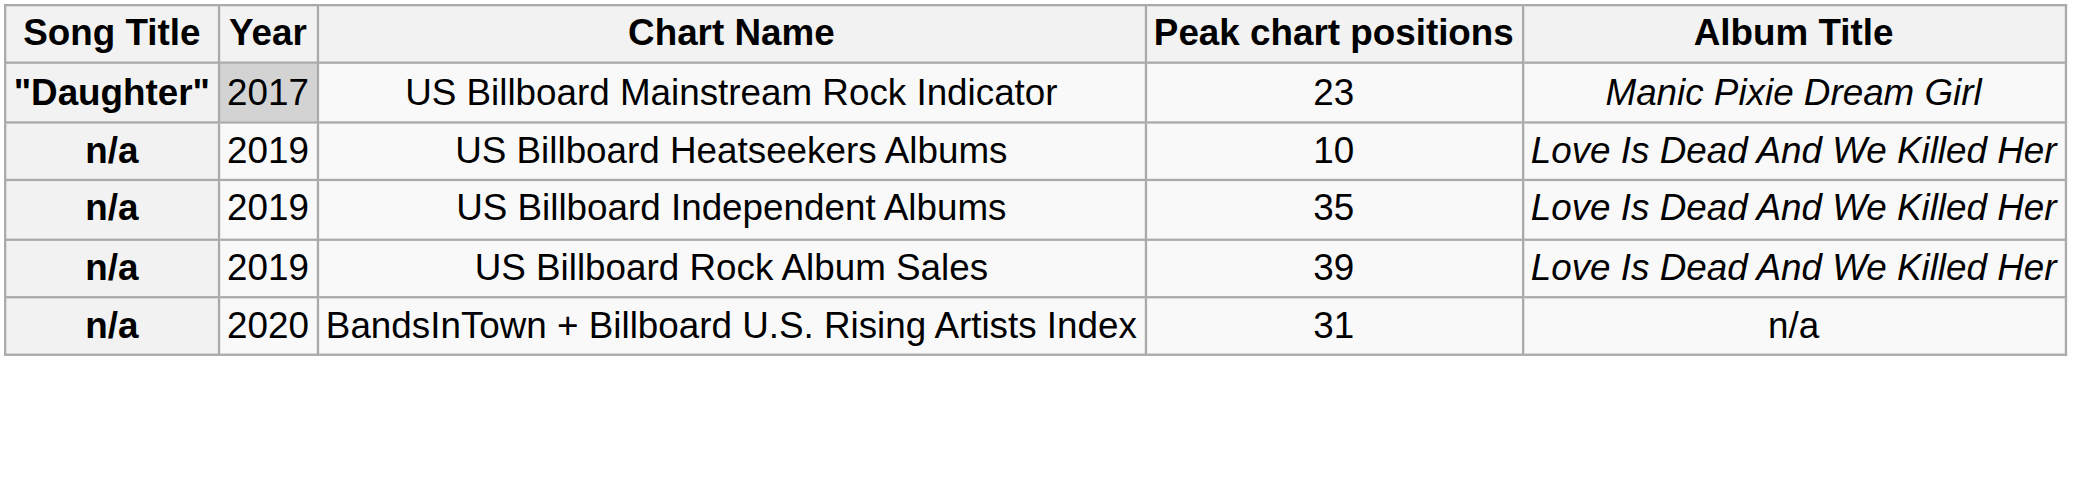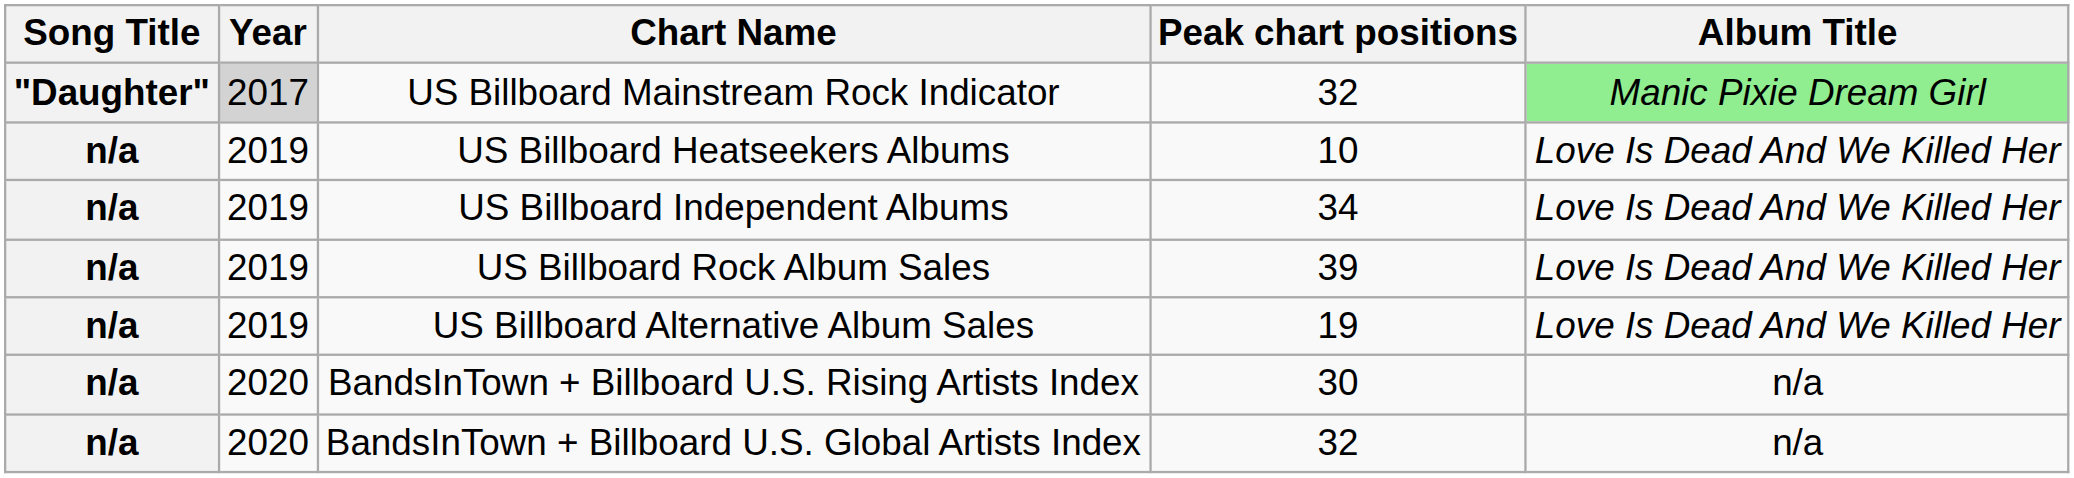 <table class="wikitable plainrowheaders" style="text-align:center;">
 <tr>
 <th scope="col">Song Title</th>
 <th scope="col">Year</th>
 <th scope="col">Chart Name</th>
 <th scope="col">Peak chart positions</th>
 <th scope="col">Album Title</th>
 </tr>
 <tr>
 <th scope="row">"Daughter"</th>
 <td scope="row" style="background: lightgrey;">2017</td>
 <td scope="row">US Billboard Mainstream Rock Indicator</td>
-<td scope="row">23</td>
-<td scope="row"><em>Manic Pixie Dream Girl</em></td>
+<td scope="row">32</td>
+<td scope="row" style="background: lightgreen;"><em>Manic Pixie Dream Girl</em></td>
 </tr>
 <tr>
 <th scope="row">n/a</th>
 <td scope="row">2019</td>
 <td scope="row">US Billboard Heatseekers Albums</td>
 <td scope="row">10</td>
 <td scope="row"><em>Love Is Dead And We Killed Her</em> </td>
 </tr>
 <tr>
 <th scope="row">n/a</th>
 <td scope="row">2019</td>
 <td scope="row">US Billboard Independent Albums</td>
-<td scope="row">35</td>
+<td scope="row">34</td>
 <td scope="row"><em>Love Is Dead And We Killed Her</em> </td>
 </tr>
 <tr>
 <th scope="row">n/a</th>
 <td scope="row">2019</td>
 <td scope="row">US Billboard Rock Album Sales</td>
 <td scope="row">39</td>
 <td scope="row"><em>Love Is Dead And We Killed Her</em> </td>
 </tr>
 <tr>
 <th scope="row">n/a</th>
+<td scope="row">2019</td>
+<td scope="row">US Billboard Alternative Album Sales</td>
+<td scope="row">19</td>
+<td scope="row"><em>Love Is Dead And We Killed Her</em> </td>
+</tr>
+<tr>
+<th scope="row">n/a</th>
 <td scope="row">2020</td>
 <td scope="row">BandsInTown + Billboard U.S. Rising Artists Index</td>
-<td scope="row">31</td>
+<td scope="row">30</td>
+<td scope="row">n/a </td>
+</tr>
+<tr>
+<th scope="row">n/a</th>
+<td scope="row">2020</td>
+<td scope="row">BandsInTown + Billboard U.S. Global Artists Index</td>
+<td scope="row">32</td>
 <td scope="row">n/a </td>
 </tr>
 </table>
